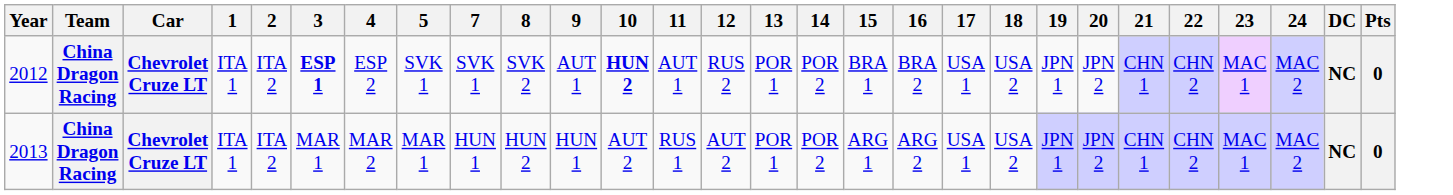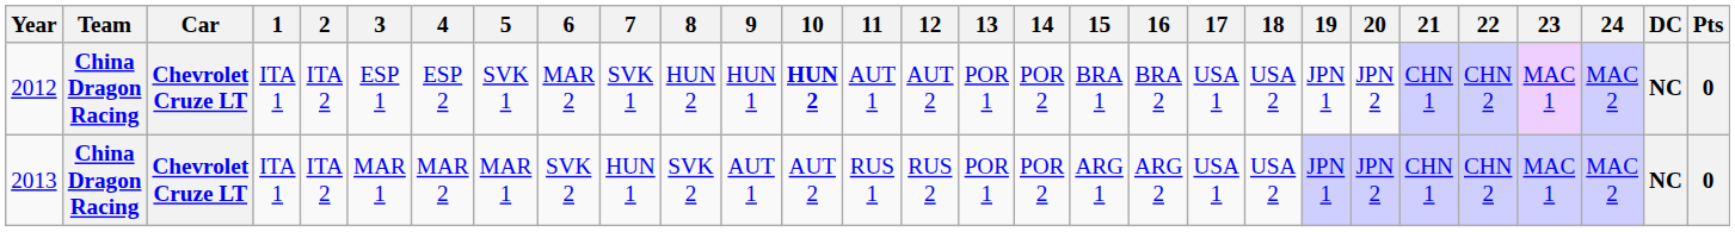 <table class="wikitable" style="text-align:center; font-size:85%">
 <tr>
 <th>Year</th>
 <th>Team</th>
 <th>Car</th>
 <th>1</th>
 <th>2</th>
 <th>3</th>
 <th>4</th>
 <th>5</th>
+<th>6</th>
 <th>7</th>
 <th>8</th>
 <th>9</th>
 <th>10</th>
 <th>11</th>
 <th>12</th>
 <th>13</th>
 <th>14</th>
 <th>15</th>
 <th>16</th>
 <th>17</th>
 <th>18</th>
 <th>19</th>
 <th>20</th>
 <th>21</th>
 <th>22</th>
 <th>23</th>
 <th>24</th>
 <th>DC</th>
 <th>Pts</th>
 </tr>
 <tr>
 <td><a href='#'>2012</a></td>
 <th><a href='#'>China Dragon Racing</a></th>
 <th><a href='#'>Chevrolet Cruze LT</a></th>
 <td><a href='#'>ITA<br>1</a></td>
 <td><a href='#'>ITA<br>2</a></td>
-<td><strong><a href='#'>ESP<br>1</a></strong></td>
+<td><a href='#'>ESP<br>1</a></td>
 <td><a href='#'>ESP<br>2</a></td>
 <td><a href='#'>SVK<br>1</a></td>
+<td><a href='#'>MAR<br>2</a></td>
 <td><a href='#'>SVK<br>1</a></td>
-<td><a href='#'>SVK<br>2</a></td>
-<td><a href='#'>AUT<br>1</a></td>
+<td><a href='#'>HUN<br>2</a></td>
+<td><a href='#'>HUN<br>1</a></td>
 <td><strong><a href='#'>HUN<br>2</a></strong></td>
 <td><a href='#'>AUT<br>1</a></td>
-<td><a href='#'>RUS<br>2</a></td>
+<td><a href='#'>AUT<br>2</a></td>
 <td><a href='#'>POR<br>1</a></td>
 <td><a href='#'>POR<br>2</a></td>
 <td><a href='#'>BRA<br>1</a></td>
 <td><a href='#'>BRA<br>2</a></td>
 <td><a href='#'>USA<br>1</a></td>
 <td><a href='#'>USA<br>2</a></td>
 <td><a href='#'>JPN<br>1</a></td>
 <td><a href='#'>JPN<br>2</a></td>
 <td style="background:#CFCFFF;"><a href='#'>CHN<br>1</a><br></td>
 <td style="background:#CFCFFF;"><a href='#'>CHN<br>2</a><br></td>
 <td style="background:#EFCFFF;"><a href='#'>MAC<br>1</a><br></td>
 <td style="background:#CFCFFF;"><a href='#'>MAC<br>2</a><br></td>
 <th>NC</th>
 <th>0</th>
 </tr>
 <tr>
 <td><a href='#'>2013</a></td>
 <th><a href='#'>China Dragon Racing</a></th>
 <th><a href='#'>Chevrolet Cruze LT</a></th>
 <td><a href='#'>ITA<br>1</a></td>
 <td><a href='#'>ITA<br>2</a></td>
 <td><a href='#'>MAR<br>1</a></td>
 <td><a href='#'>MAR<br>2</a></td>
 <td><a href='#'>MAR<br>1</a></td>
+<td><a href='#'>SVK<br>2</a></td>
 <td><a href='#'>HUN<br>1</a></td>
-<td><a href='#'>HUN<br>2</a></td>
-<td><a href='#'>HUN<br>1</a></td>
+<td><a href='#'>SVK<br>2</a></td>
+<td><a href='#'>AUT<br>1</a></td>
 <td><a href='#'>AUT<br>2</a></td>
 <td><a href='#'>RUS<br>1</a></td>
-<td><a href='#'>AUT<br>2</a></td>
+<td><a href='#'>RUS<br>2</a></td>
 <td><a href='#'>POR<br>1</a></td>
 <td><a href='#'>POR<br>2</a></td>
 <td><a href='#'>ARG<br>1</a></td>
 <td><a href='#'>ARG<br>2</a></td>
 <td><a href='#'>USA<br>1</a></td>
 <td><a href='#'>USA<br>2</a></td>
 <td style="background:#CFCFFF;"><a href='#'>JPN<br>1</a><br></td>
 <td style="background:#CFCFFF;"><a href='#'>JPN<br>2</a><br></td>
 <td style="background:#CFCFFF;"><a href='#'>CHN<br>1</a><br></td>
 <td style="background:#CFCFFF;"><a href='#'>CHN<br>2</a><br></td>
 <td style="background:#CFCFFF;"><a href='#'>MAC<br>1</a><br></td>
 <td style="background:#CFCFFF;"><a href='#'>MAC<br>2</a><br></td>
 <th>NC</th>
 <th>0</th>
 </tr>
 </table>
